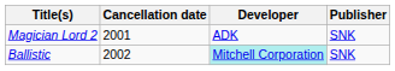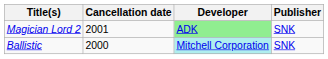 <table class="wikitable">
 <tr>
 <th>Title(s)</th>
 <th>Cancellation date</th>
 <th>Developer</th>
 <th>Publisher</th>
 </tr>
 <tr>
 <td><em><a href='#'>Magician Lord 2</a></em></td>
 <td>2001</td>
-<td><a href='#'>ADK</a></td>
+<td style="background: lightgreen;"><a href='#'>ADK</a></td>
 <td><a href='#'>SNK</a></td>
 </tr>
 <tr>
 <td><em><a href='#'>Ballistic</a></em></td>
-<td>2002</td>
+<td>2000</td>
 <td style="background: paleturquoise;"><a href='#'>Mitchell Corporation</a></td>
 <td><a href='#'>SNK</a></td>
 </tr>
 </table>
